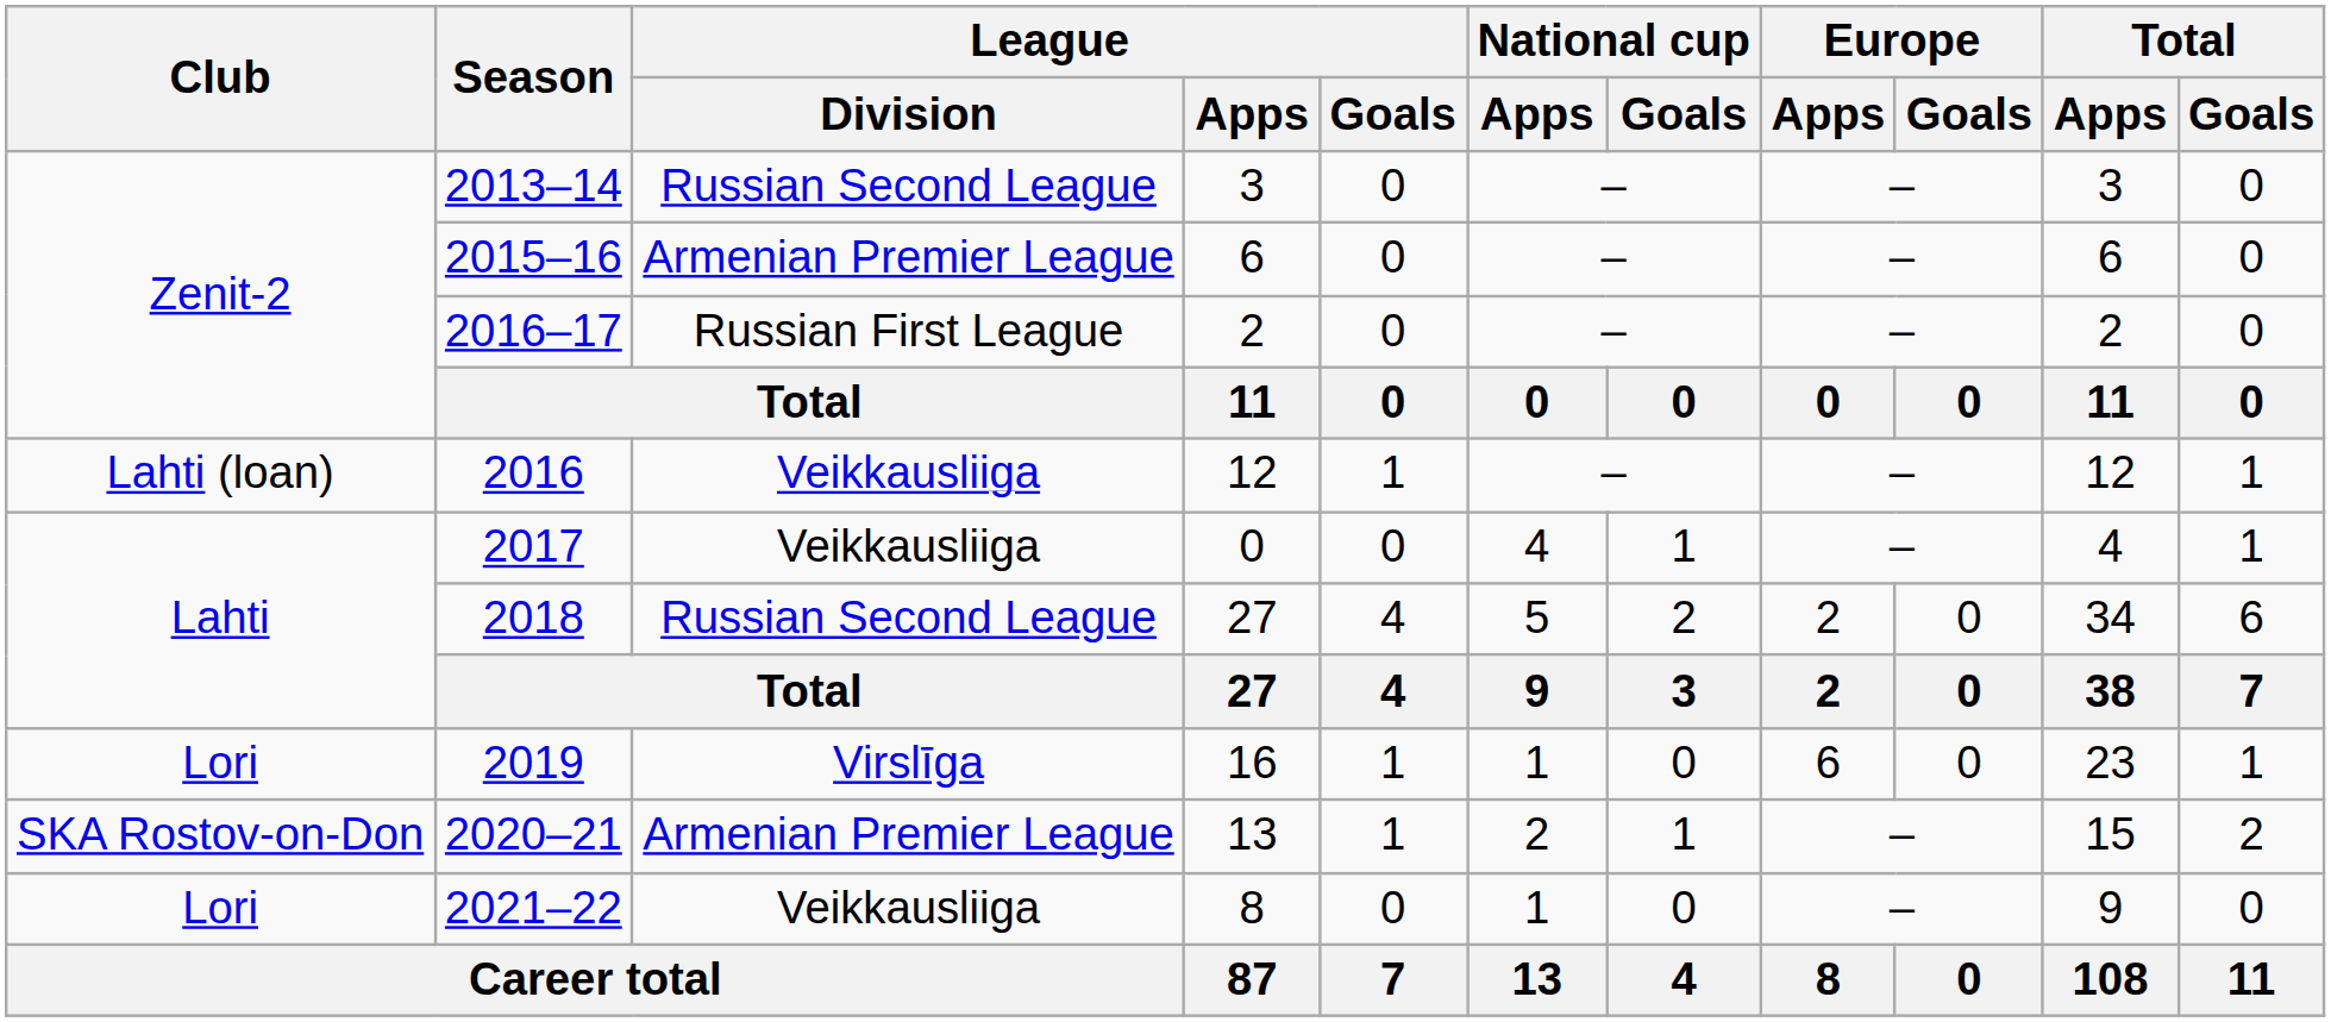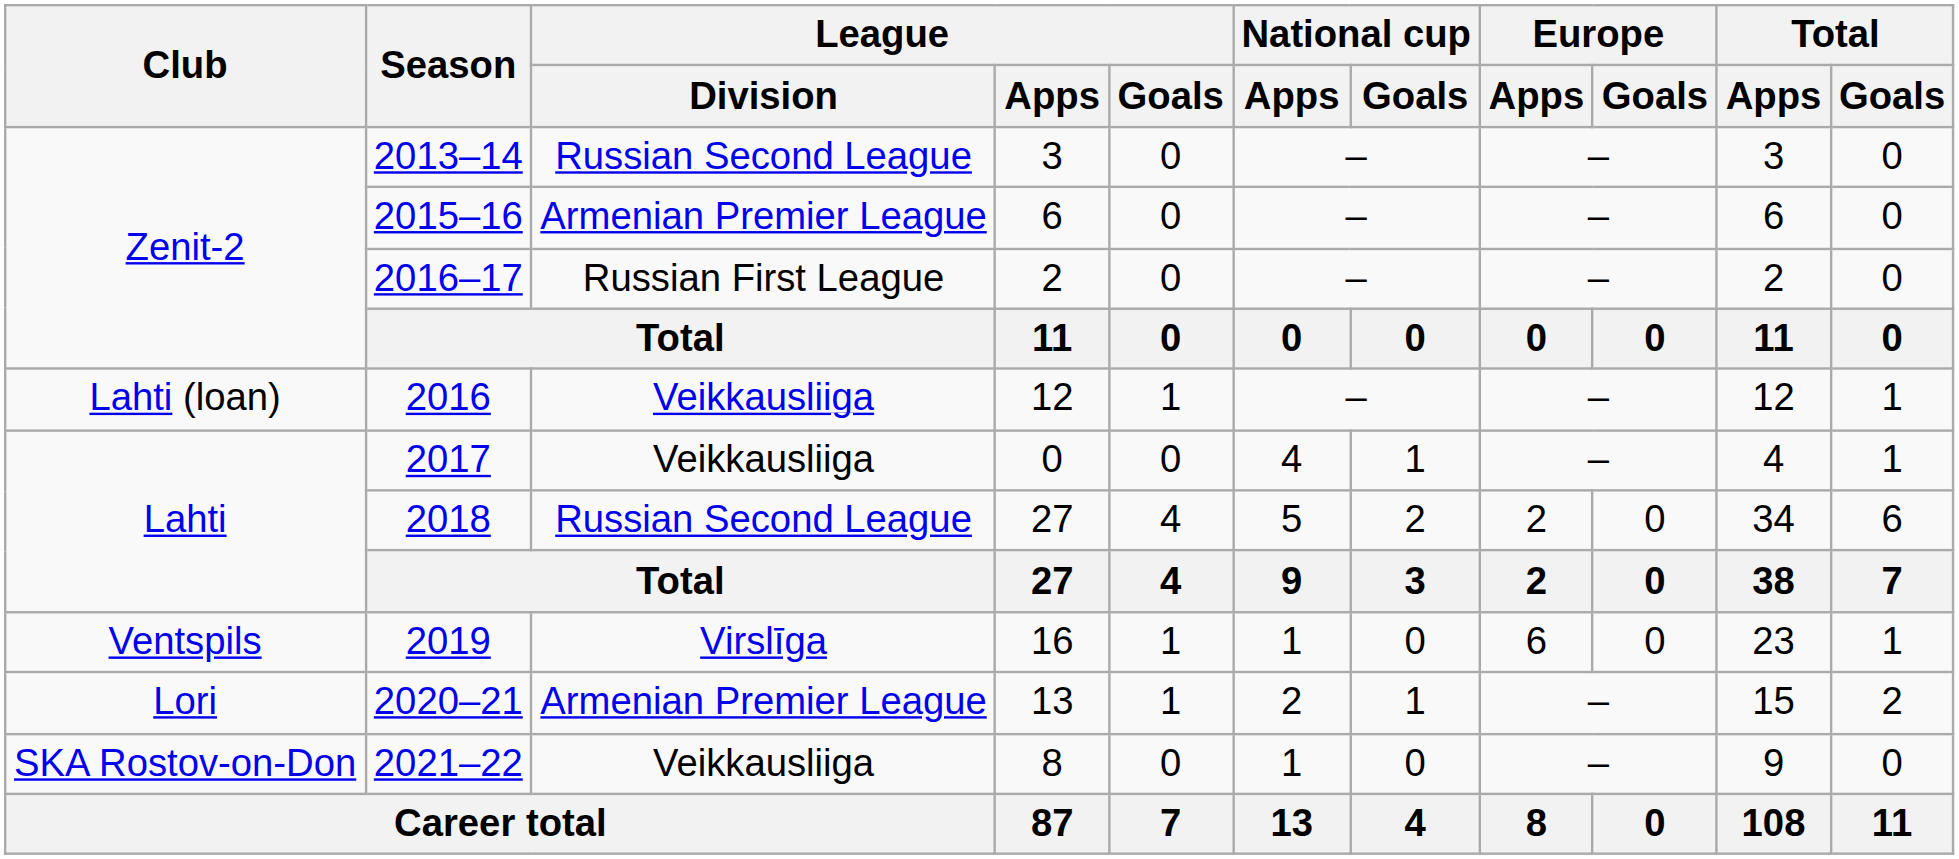 <table class="wikitable" style="text-align:center">
 <tr>
 <th rowspan="2">Club</th>
 <th rowspan="2">Season</th>
 <th colspan="3">League</th>
 <th colspan="2">National cup</th>
 <th colspan="2">Europe</th>
 <th colspan="2">Total</th>
 </tr>
 <tr>
 <th>Division</th>
 <th>Apps</th>
 <th>Goals</th>
 <th>Apps</th>
 <th>Goals</th>
 <th>Apps</th>
 <th>Goals</th>
 <th>Apps</th>
 <th>Goals</th>
 </tr>
 <tr>
 <td rowspan=4><a href='#'>Zenit-2</a></td>
 <td><a href='#'>2013–14</a></td>
 <td><a href='#'>Russian Second League</a></td>
 <td>3</td>
 <td>0</td>
 <td colspan=2>–</td>
 <td colspan=2>–</td>
 <td>3</td>
 <td>0</td>
 </tr>
 <tr>
 <td><a href='#'>2015–16</a></td>
 <td><a href='#'>Armenian Premier League</a></td>
 <td>6</td>
 <td>0</td>
 <td colspan=2>–</td>
 <td colspan=2>–</td>
 <td>6</td>
 <td>0</td>
 </tr>
 <tr>
 <td><a href='#'>2016–17</a></td>
 <td>Russian First League</td>
 <td>2</td>
 <td>0</td>
 <td colspan=2>–</td>
 <td colspan=2>–</td>
 <td>2</td>
 <td>0</td>
 </tr>
 <tr>
 <th colspan=2>Total</th>
 <th>11</th>
 <th>0</th>
 <th>0</th>
 <th>0</th>
 <th>0</th>
 <th>0</th>
 <th>11</th>
 <th>0</th>
 </tr>
 <tr>
 <td><a href='#'>Lahti</a> (loan)</td>
 <td><a href='#'>2016</a></td>
 <td><a href='#'>Veikkausliiga</a></td>
 <td>12</td>
 <td>1</td>
 <td colspan=2>–</td>
 <td colspan=2>–</td>
 <td>12</td>
 <td>1</td>
 </tr>
 <tr>
 <td rowspan=3><a href='#'>Lahti</a></td>
 <td><a href='#'>2017</a></td>
 <td>Veikkausliiga</td>
 <td>0</td>
 <td>0</td>
 <td>4</td>
 <td>1</td>
 <td colspan=2>–</td>
 <td>4</td>
 <td>1</td>
 </tr>
 <tr>
 <td><a href='#'>2018</a></td>
 <td><a href='#'>Russian Second League</a></td>
 <td>27</td>
 <td>4</td>
 <td>5</td>
 <td>2</td>
 <td>2</td>
 <td>0</td>
 <td>34</td>
 <td>6</td>
 </tr>
 <tr>
 <th colspan=2>Total</th>
 <th>27</th>
 <th>4</th>
 <th>9</th>
 <th>3</th>
 <th>2</th>
 <th>0</th>
 <th>38</th>
 <th>7</th>
 </tr>
 <tr>
-<td><a href='#'>Lori</a></td>
+<td><a href='#'>Ventspils</a></td>
 <td><a href='#'>2019</a></td>
 <td><a href='#'>Virslīga</a></td>
 <td>16</td>
 <td>1</td>
 <td>1</td>
 <td>0</td>
 <td>6</td>
 <td>0</td>
 <td>23</td>
 <td>1</td>
 </tr>
 <tr>
-<td><a href='#'>SKA Rostov-on-Don</a></td>
+<td><a href='#'>Lori</a></td>
 <td><a href='#'>2020–21</a></td>
 <td><a href='#'>Armenian Premier League</a></td>
 <td>13</td>
 <td>1</td>
 <td>2</td>
 <td>1</td>
 <td colspan=2>–</td>
 <td>15</td>
 <td>2</td>
 </tr>
 <tr>
-<td><a href='#'>Lori</a></td>
+<td><a href='#'>SKA Rostov-on-Don</a></td>
 <td><a href='#'>2021–22</a></td>
 <td>Veikkausliiga</td>
 <td>8</td>
 <td>0</td>
 <td>1</td>
 <td>0</td>
 <td colspan=2>–</td>
 <td>9</td>
 <td>0</td>
 </tr>
 <tr>
 <th colspan="3">Career total</th>
 <th>87</th>
 <th>7</th>
 <th>13</th>
 <th>4</th>
 <th>8</th>
 <th>0</th>
 <th>108</th>
 <th>11</th>
 </tr>
 </table>
